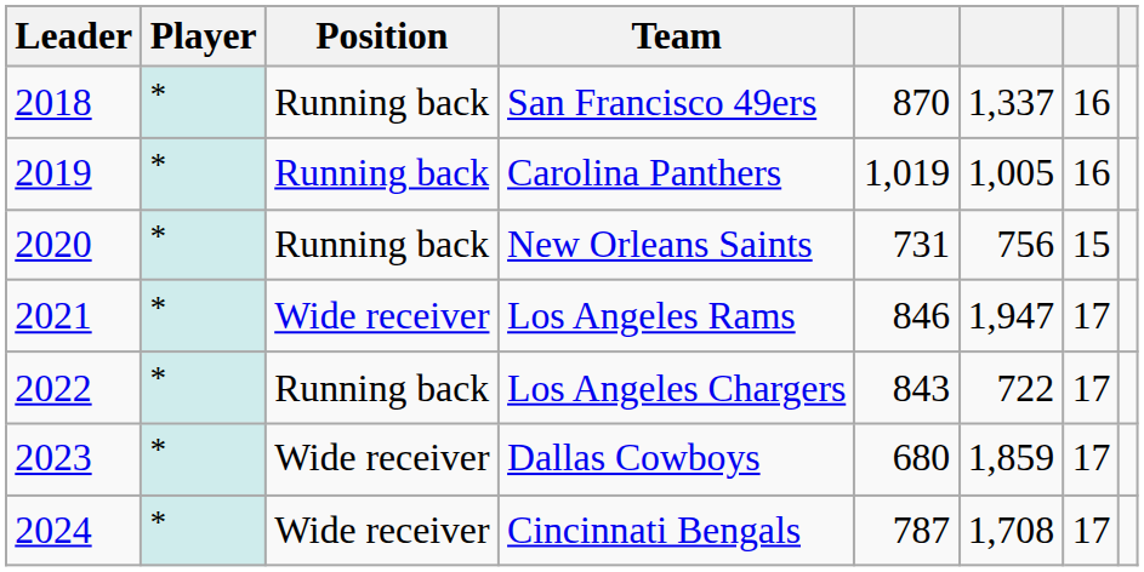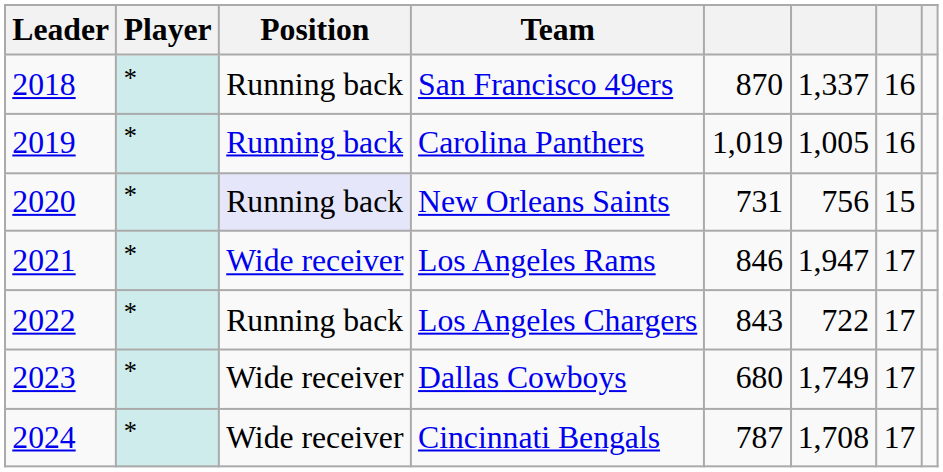 <table class="plainrowheaders sortable wikitable">
 <tr>
 <th scope="col">Leader</th>
 <th scope="col">Player</th>
 <th scope="col">Position</th>
 <th scope="col">Team</th>
 <th scope="col"></th>
 <th scope="col"></th>
 <th scope="col"></th>
 <th scope="col" class="unsortable"></th>
 </tr>
 <tr>
 <td><a href='#'>2018</a></td>
 <td style="background:#cfecec;"><sup>*</sup></td>
 <td>Running back</td>
 <td><a href='#'>San Francisco 49ers</a></td>
 <td style="text-align:right">870</td>
 <td style="text-align:right">1,337</td>
 <td style="text-align:right">16</td>
 <td style="text-align:center"></td>
 </tr>
 <tr>
 <td><a href='#'>2019</a></td>
 <td style="background:#cfecec;"><sup>*</sup></td>
 <td><a href='#'>Running back</a></td>
 <td><a href='#'>Carolina Panthers</a></td>
 <td style="text-align:right">1,019</td>
 <td style="text-align:right">1,005</td>
 <td style="text-align:right">16</td>
 <td style="text-align:center"></td>
 </tr>
 <tr>
 <td><a href='#'>2020</a></td>
 <td style="background:#cfecec;"><sup>*</sup></td>
-<td>Running back</td>
+<td style="background: lavender;">Running back</td>
 <td><a href='#'>New Orleans Saints</a></td>
 <td style="text-align:right">731</td>
 <td style="text-align:right">756</td>
 <td style="text-align:right">15</td>
 <td style="text-align:center"></td>
 </tr>
 <tr>
 <td><a href='#'>2021</a></td>
 <td style="background:#cfecec;"><sup>*</sup></td>
 <td><a href='#'>Wide receiver</a></td>
 <td><a href='#'>Los Angeles Rams</a></td>
 <td style="text-align:right">846</td>
 <td style="text-align:right">1,947</td>
 <td style="text-align:right">17</td>
 <td style="text-align:center"></td>
 </tr>
 <tr>
 <td><a href='#'>2022</a></td>
 <td style="background:#cfecec;"><sup>*</sup></td>
 <td>Running back</td>
 <td><a href='#'>Los Angeles Chargers</a></td>
 <td style="text-align:right">843</td>
 <td style="text-align:right">722</td>
 <td style="text-align:right">17</td>
 <td style="text-align:center"></td>
 </tr>
 <tr>
 <td><a href='#'>2023</a></td>
 <td style="background:#cfecec;"><sup>*</sup></td>
 <td>Wide receiver</td>
 <td><a href='#'>Dallas Cowboys</a></td>
 <td style="text-align:right">680</td>
-<td style="text-align:right">1,859</td>
+<td style="text-align:right">1,749</td>
 <td style="text-align:right">17</td>
 <td style="text-align:center"></td>
 </tr>
 <tr>
 <td><a href='#'>2024</a></td>
 <td style="background:#cfecec;"><sup>*</sup></td>
 <td>Wide receiver</td>
 <td><a href='#'>Cincinnati Bengals</a></td>
 <td style="text-align:right">787</td>
 <td style="text-align:right">1,708</td>
 <td style="text-align:right">17</td>
 <td style="text-align:center"></td>
 </tr>
 </table>
